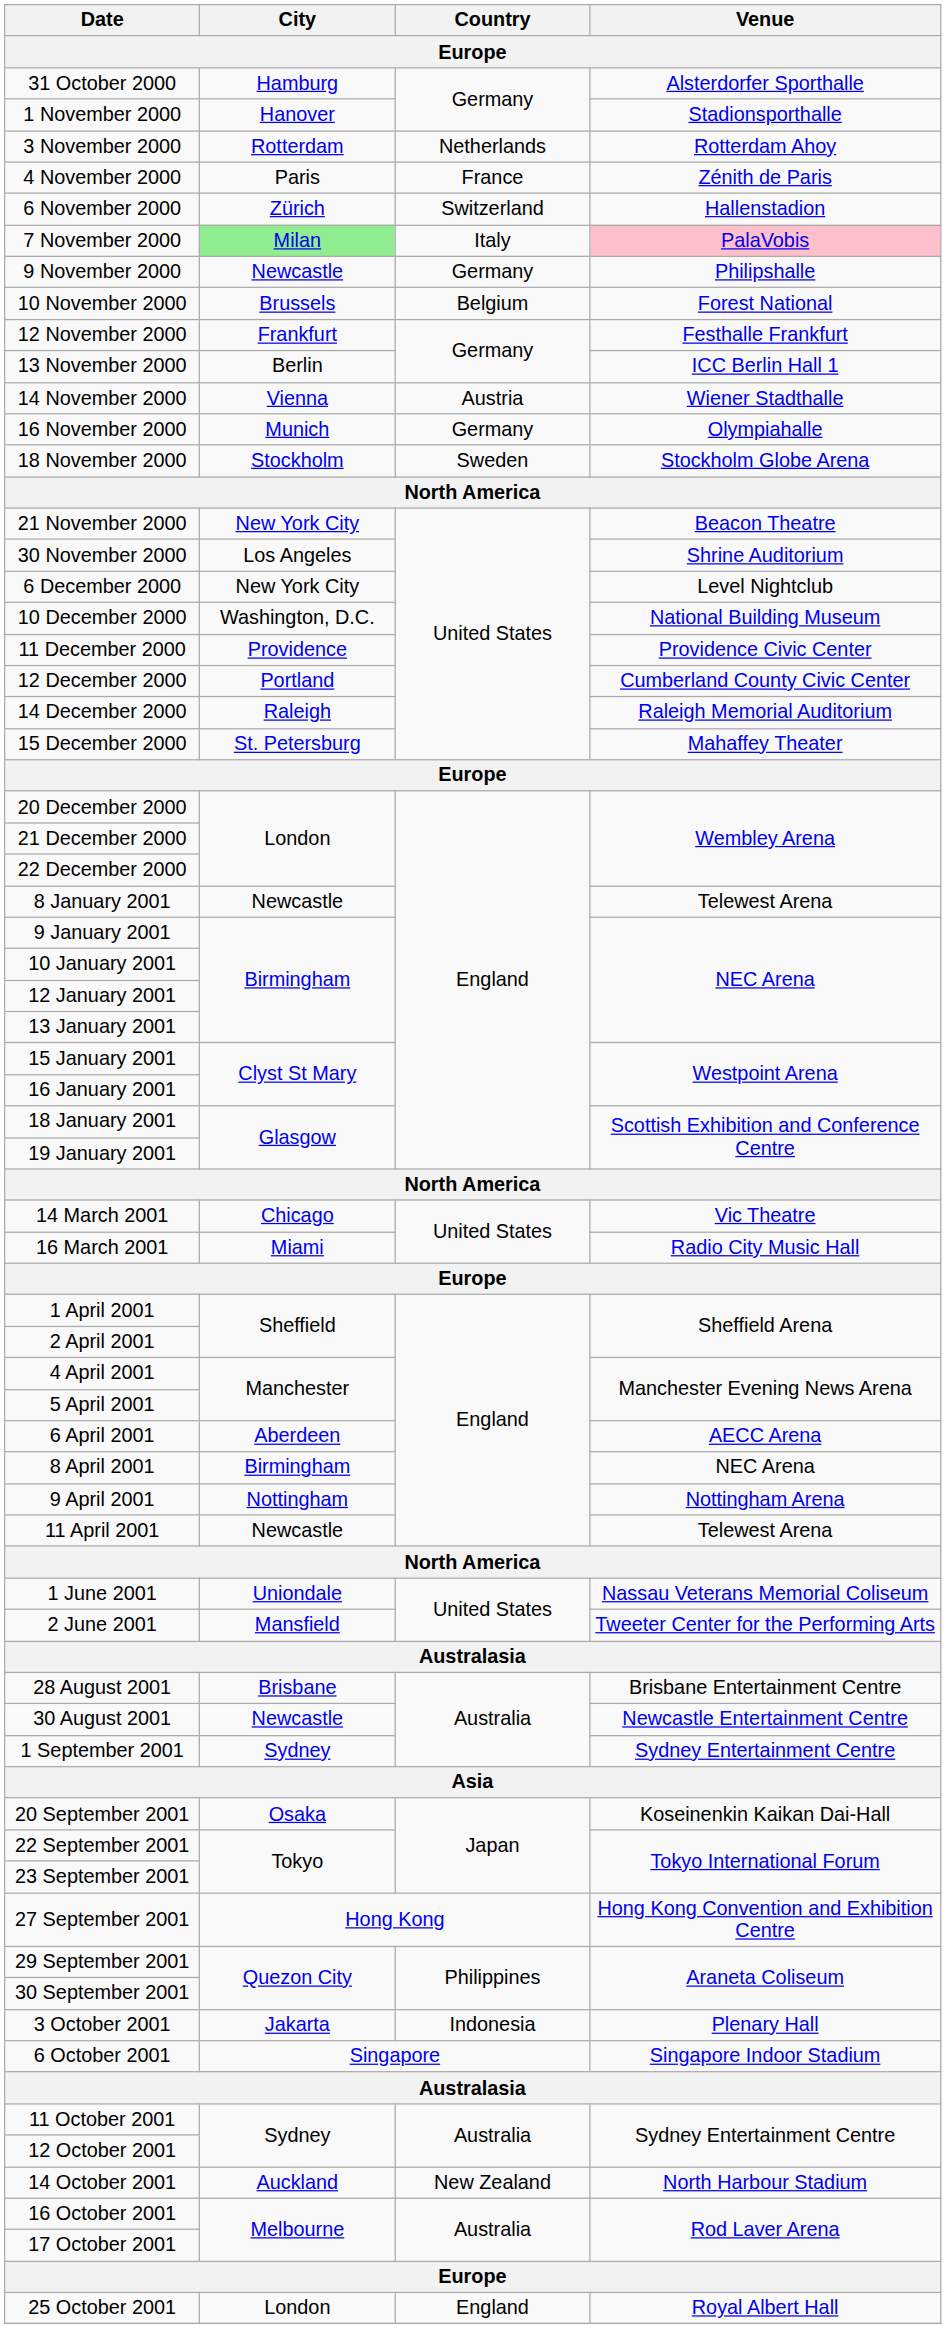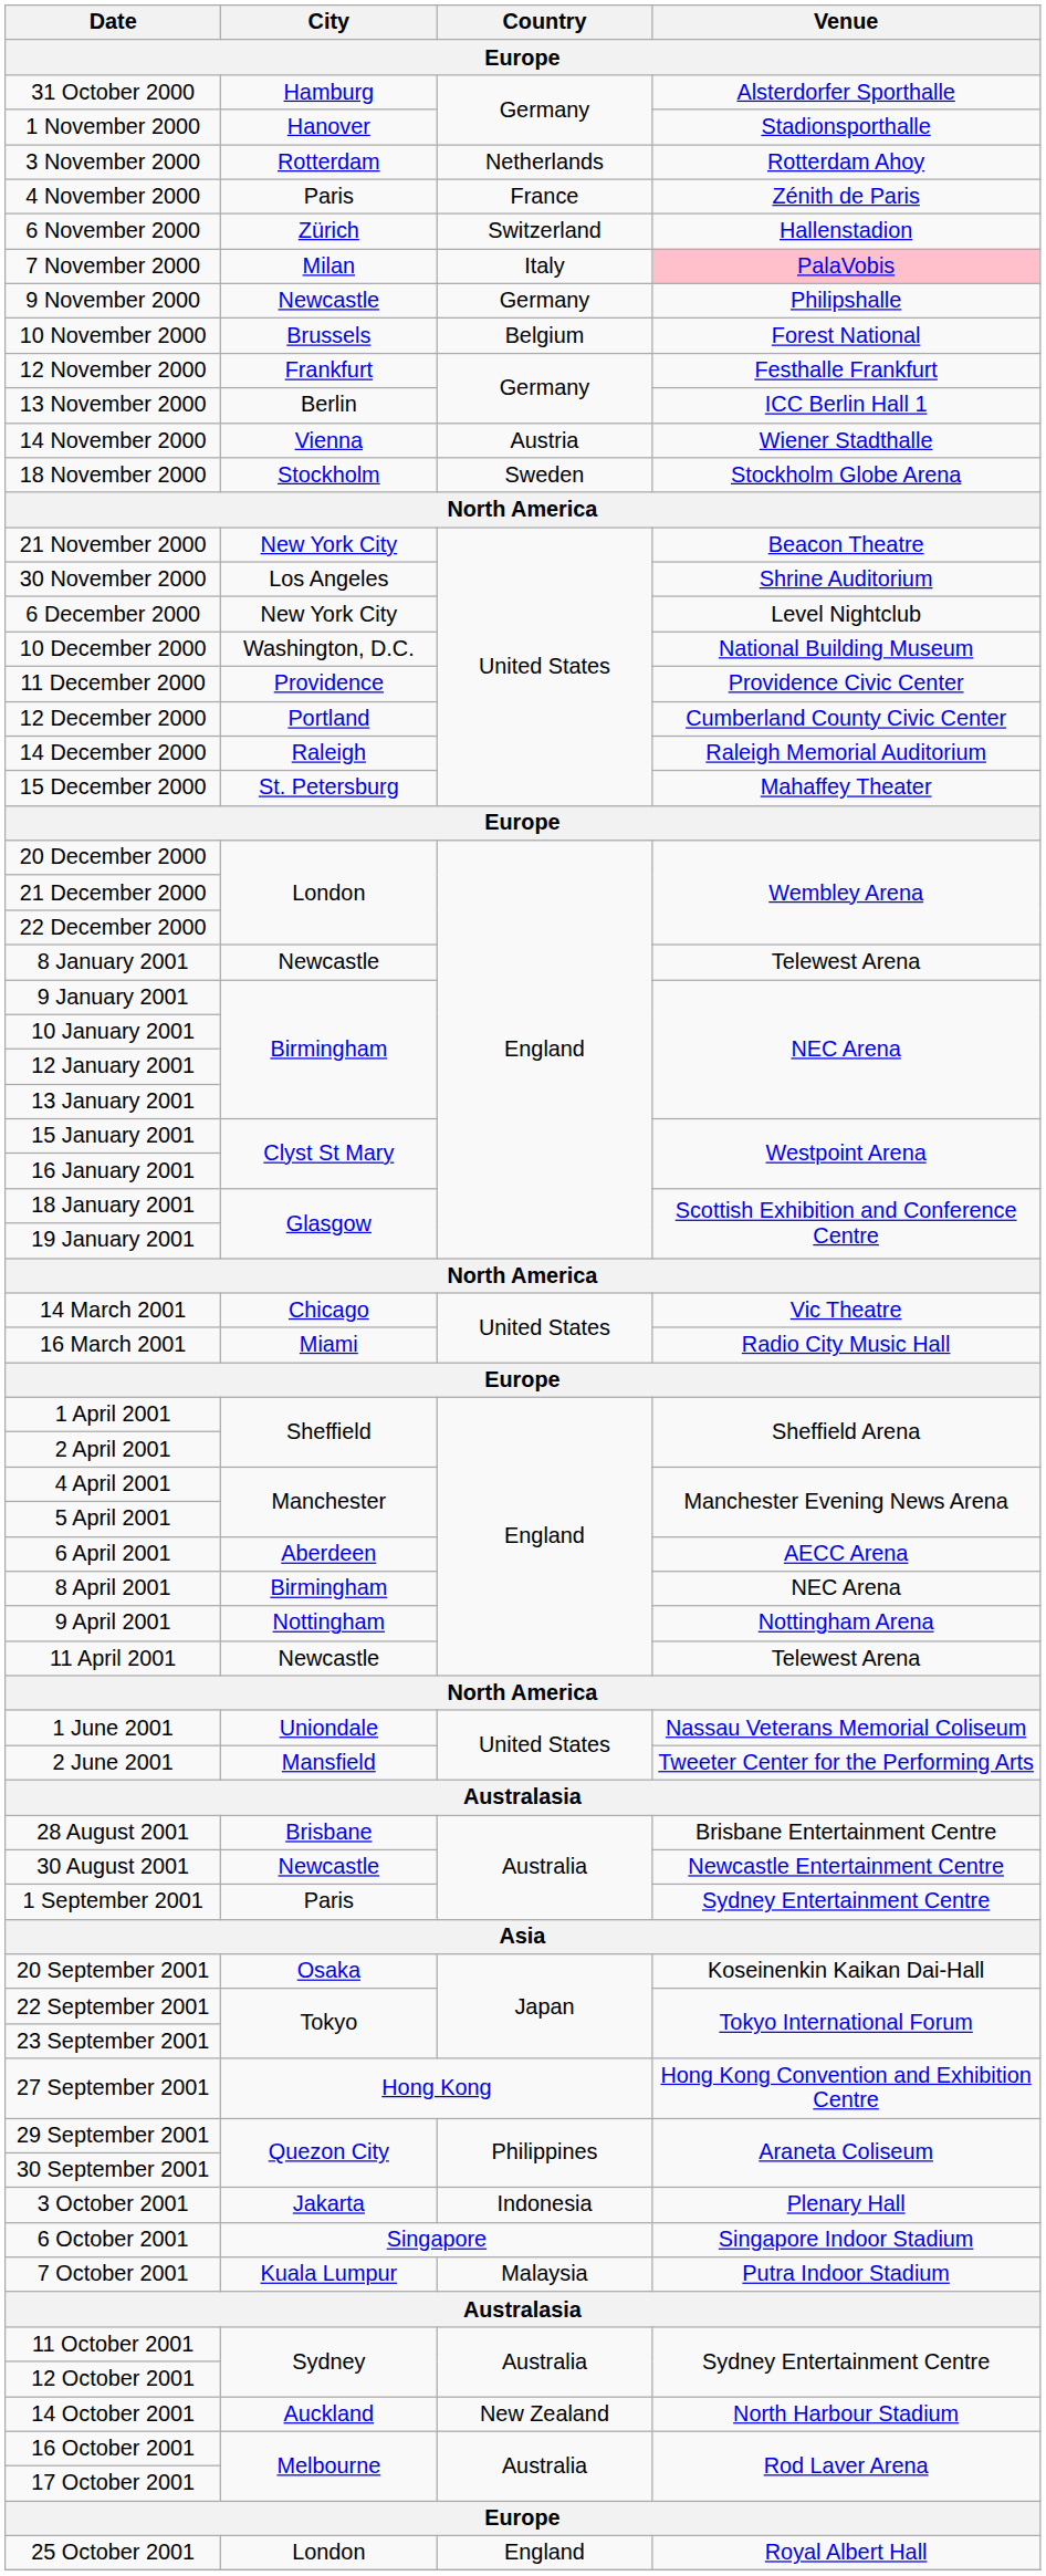 <table class="wikitable" style="text-align:center;">
 <tr>
 <th width="150">Date</th>
 <th width="150">City</th>
 <th width="150">Country</th>
 <th width="275">Venue</th>
 </tr>
 <tr>
 <th colspan="4">Europe</th>
 </tr>
 <tr>
 <td>31 October 2000</td>
 <td><a href='#'>Hamburg</a></td>
 <td rowspan="2">Germany</td>
 <td><a href='#'>Alsterdorfer Sporthalle</a></td>
 </tr>
 <tr>
 <td>1 November 2000</td>
 <td><a href='#'>Hanover</a></td>
 <td><a href='#'>Stadionsporthalle</a></td>
 </tr>
 <tr>
 <td>3 November 2000</td>
 <td><a href='#'>Rotterdam</a></td>
 <td>Netherlands</td>
 <td><a href='#'>Rotterdam Ahoy</a></td>
 </tr>
 <tr>
 <td>4 November 2000</td>
 <td>Paris</td>
 <td>France</td>
 <td><a href='#'>Zénith de Paris</a></td>
 </tr>
 <tr>
 <td>6 November 2000</td>
 <td><a href='#'>Zürich</a></td>
 <td>Switzerland</td>
 <td><a href='#'>Hallenstadion</a></td>
 </tr>
 <tr>
 <td>7 November 2000</td>
-<td style="background: lightgreen;"><a href='#'>Milan</a></td>
+<td><a href='#'>Milan</a></td>
 <td>Italy</td>
 <td style="background: pink;"><a href='#'>PalaVobis</a></td>
 </tr>
 <tr>
 <td>9 November 2000</td>
 <td><a href='#'>Newcastle</a></td>
 <td>Germany</td>
 <td><a href='#'>Philipshalle</a></td>
 </tr>
 <tr>
 <td>10 November 2000</td>
 <td><a href='#'>Brussels</a></td>
 <td>Belgium</td>
 <td><a href='#'>Forest National</a></td>
 </tr>
 <tr>
 <td>12 November 2000</td>
 <td><a href='#'>Frankfurt</a></td>
 <td rowspan="2">Germany</td>
 <td><a href='#'>Festhalle Frankfurt</a></td>
 </tr>
 <tr>
 <td>13 November 2000</td>
 <td>Berlin</td>
 <td><a href='#'>ICC Berlin Hall 1</a></td>
 </tr>
 <tr>
 <td>14 November 2000</td>
 <td><a href='#'>Vienna</a></td>
 <td>Austria</td>
 <td><a href='#'>Wiener Stadthalle</a></td>
-</tr>
-<tr>
-<td>16 November 2000</td>
-<td><a href='#'>Munich</a></td>
-<td>Germany</td>
-<td><a href='#'>Olympiahalle</a></td>
 </tr>
 <tr>
 <td>18 November 2000</td>
 <td><a href='#'>Stockholm</a></td>
 <td>Sweden</td>
 <td><a href='#'>Stockholm Globe Arena</a></td>
 </tr>
 <tr>
 <th colspan="4">North America</th>
 </tr>
 <tr>
 <td>21 November 2000</td>
 <td><a href='#'>New York City</a></td>
 <td rowspan="8">United States</td>
 <td><a href='#'>Beacon Theatre</a></td>
 </tr>
 <tr>
 <td>30 November 2000</td>
 <td>Los Angeles</td>
 <td><a href='#'>Shrine Auditorium</a></td>
 </tr>
 <tr>
 <td>6 December 2000</td>
 <td>New York City</td>
 <td>Level Nightclub</td>
 </tr>
 <tr>
 <td>10 December 2000</td>
 <td>Washington, D.C.</td>
 <td><a href='#'>National Building Museum</a></td>
 </tr>
 <tr>
 <td>11 December 2000</td>
 <td><a href='#'>Providence</a></td>
 <td><a href='#'>Providence Civic Center</a></td>
 </tr>
 <tr>
 <td>12 December 2000</td>
 <td><a href='#'>Portland</a></td>
 <td><a href='#'>Cumberland County Civic Center</a></td>
 </tr>
 <tr>
 <td>14 December 2000</td>
 <td><a href='#'>Raleigh</a></td>
 <td><a href='#'>Raleigh Memorial Auditorium</a></td>
 </tr>
 <tr>
 <td>15 December 2000</td>
 <td><a href='#'>St. Petersburg</a></td>
 <td><a href='#'>Mahaffey Theater</a></td>
 </tr>
 <tr>
 <th colspan="4">Europe</th>
 </tr>
 <tr>
 <td>20 December 2000</td>
 <td rowspan="3">London</td>
 <td rowspan="12">England</td>
 <td rowspan="3"><a href='#'>Wembley Arena</a></td>
 </tr>
 <tr>
 <td>21 December 2000</td>
 </tr>
 <tr>
 <td>22 December 2000</td>
 </tr>
 <tr>
 <td>8 January 2001</td>
 <td>Newcastle</td>
 <td>Telewest Arena</td>
 </tr>
 <tr>
 <td>9 January 2001</td>
 <td rowspan="4"><a href='#'>Birmingham</a></td>
 <td rowspan="4"><a href='#'>NEC Arena</a></td>
 </tr>
 <tr>
 <td>10 January 2001</td>
 </tr>
 <tr>
 <td>12 January 2001</td>
 </tr>
 <tr>
 <td>13 January 2001</td>
 </tr>
 <tr>
 <td>15 January 2001</td>
 <td rowspan="2"><a href='#'>Clyst St Mary</a></td>
 <td rowspan="2"><a href='#'>Westpoint Arena</a></td>
 </tr>
 <tr>
 <td>16 January 2001</td>
 </tr>
 <tr>
 <td>18 January 2001</td>
 <td rowspan="2"><a href='#'>Glasgow</a></td>
 <td rowspan="2"><a href='#'>Scottish Exhibition and Conference Centre</a></td>
 </tr>
 <tr>
 <td>19 January 2001</td>
 </tr>
 <tr>
 <th colspan="4">North America</th>
 </tr>
 <tr>
 <td>14 March 2001</td>
 <td><a href='#'>Chicago</a></td>
 <td rowspan="2">United States</td>
 <td><a href='#'>Vic Theatre</a></td>
 </tr>
 <tr>
 <td>16 March 2001</td>
 <td><a href='#'>Miami</a></td>
 <td><a href='#'>Radio City Music Hall</a></td>
 </tr>
 <tr>
 <th colspan="4">Europe</th>
 </tr>
 <tr>
 <td>1 April 2001</td>
 <td rowspan="2">Sheffield</td>
 <td rowspan="8">England</td>
 <td rowspan="2">Sheffield Arena</td>
 </tr>
 <tr>
 <td>2 April 2001</td>
 </tr>
 <tr>
 <td>4 April 2001</td>
 <td rowspan="2">Manchester</td>
 <td rowspan="2">Manchester Evening News Arena</td>
 </tr>
 <tr>
 <td>5 April 2001</td>
 </tr>
 <tr>
 <td>6 April 2001</td>
 <td><a href='#'>Aberdeen</a></td>
 <td><a href='#'>AECC Arena</a></td>
 </tr>
 <tr>
 <td>8 April 2001</td>
 <td><a href='#'>Birmingham</a></td>
 <td>NEC Arena</td>
 </tr>
 <tr>
 <td>9 April 2001</td>
 <td><a href='#'>Nottingham</a></td>
 <td><a href='#'>Nottingham Arena</a></td>
 </tr>
 <tr>
 <td>11 April 2001</td>
 <td>Newcastle</td>
 <td>Telewest Arena</td>
 </tr>
 <tr>
 <th colspan="4">North America</th>
 </tr>
 <tr>
 <td>1 June 2001</td>
 <td><a href='#'>Uniondale</a></td>
 <td rowspan="2">United States</td>
 <td><a href='#'>Nassau Veterans Memorial Coliseum</a></td>
 </tr>
 <tr>
 <td>2 June 2001</td>
 <td><a href='#'>Mansfield</a></td>
 <td><a href='#'>Tweeter Center for the Performing Arts</a></td>
 </tr>
 <tr>
 <th colspan="4">Australasia</th>
 </tr>
 <tr>
 <td>28 August 2001</td>
 <td><a href='#'>Brisbane</a></td>
 <td rowspan="3">Australia</td>
 <td>Brisbane Entertainment Centre</td>
 </tr>
 <tr>
 <td>30 August 2001</td>
 <td><a href='#'>Newcastle</a></td>
 <td><a href='#'>Newcastle Entertainment Centre</a></td>
 </tr>
 <tr>
 <td>1 September 2001</td>
-<td><a href='#'>Sydney</a></td>
+<td>Paris</td>
 <td><a href='#'>Sydney Entertainment Centre</a></td>
 </tr>
 <tr>
 <th colspan="4">Asia</th>
 </tr>
 <tr>
 <td>20 September 2001</td>
 <td><a href='#'>Osaka</a></td>
 <td rowspan="3">Japan</td>
 <td>Koseinenkin Kaikan Dai-Hall</td>
 </tr>
 <tr>
 <td>22 September 2001</td>
 <td rowspan="2">Tokyo</td>
 <td rowspan="2"><a href='#'>Tokyo International Forum</a></td>
 </tr>
 <tr>
 <td>23 September 2001</td>
 </tr>
 <tr>
 <td>27 September 2001</td>
 <td colspan="2"><a href='#'>Hong Kong</a></td>
 <td><a href='#'>Hong Kong Convention and Exhibition Centre</a></td>
 </tr>
 <tr>
 <td>29 September 2001</td>
 <td rowspan="2"><a href='#'>Quezon City</a></td>
 <td rowspan="2">Philippines</td>
 <td rowspan="2"><a href='#'>Araneta Coliseum</a></td>
 </tr>
 <tr>
 <td>30 September 2001</td>
 </tr>
 <tr>
 <td>3 October 2001</td>
 <td><a href='#'>Jakarta</a></td>
 <td>Indonesia</td>
 <td><a href='#'>Plenary Hall</a></td>
 </tr>
 <tr>
 <td>6 October 2001</td>
 <td colspan="2"><a href='#'>Singapore</a></td>
 <td><a href='#'>Singapore Indoor Stadium</a></td>
 </tr>
 <tr>
+<td>7 October 2001</td>
+<td><a href='#'>Kuala Lumpur</a></td>
+<td>Malaysia</td>
+<td><a href='#'>Putra Indoor Stadium</a></td>
+</tr>
+<tr>
 <th colspan="4">Australasia</th>
 </tr>
 <tr>
 <td>11 October 2001</td>
 <td rowspan="2">Sydney</td>
 <td rowspan="2">Australia</td>
 <td rowspan="2">Sydney Entertainment Centre</td>
 </tr>
 <tr>
 <td>12 October 2001</td>
 </tr>
 <tr>
 <td>14 October 2001</td>
 <td><a href='#'>Auckland</a></td>
 <td>New Zealand</td>
 <td><a href='#'>North Harbour Stadium</a></td>
 </tr>
 <tr>
 <td>16 October 2001</td>
 <td rowspan="2"><a href='#'>Melbourne</a></td>
 <td rowspan="2">Australia</td>
 <td rowspan="2"><a href='#'>Rod Laver Arena</a></td>
 </tr>
 <tr>
 <td>17 October 2001</td>
 </tr>
 <tr>
 <th colspan="4">Europe</th>
 </tr>
 <tr>
 <td>25 October 2001</td>
 <td>London</td>
 <td>England</td>
 <td><a href='#'>Royal Albert Hall</a></td>
 </tr>
 <tr>
 </tr>
 </table>
